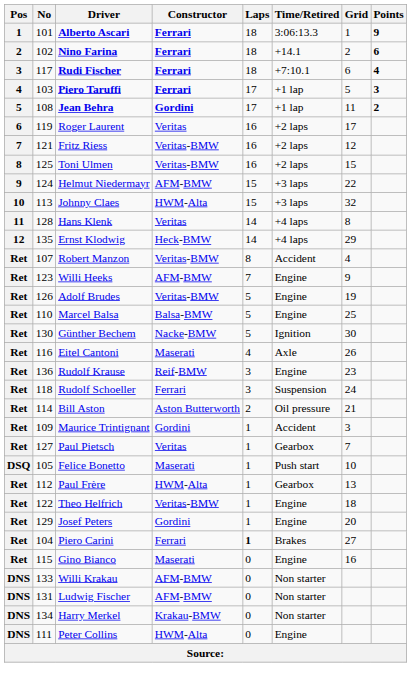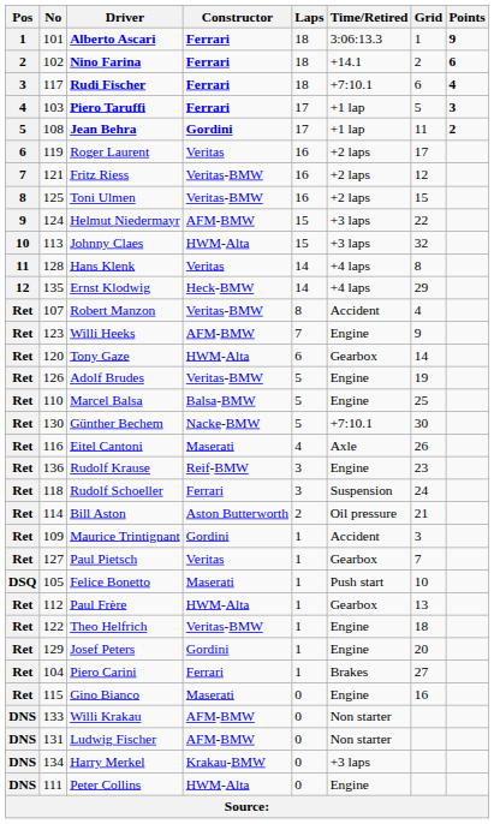 <table class="wikitable" style="font-size:95%">
 <tr>
 <th>Pos</th>
 <th>No</th>
 <th>Driver</th>
 <th>Constructor</th>
 <th>Laps</th>
 <th>Time/Retired</th>
 <th>Grid</th>
 <th>Points</th>
 </tr>
 <tr>
 <th>1</th>
 <td>101</td>
 <td> <strong><a href='#'>Alberto Ascari</a></strong></td>
 <td><strong><a href='#'>Ferrari</a></strong></td>
 <td>18</td>
 <td>3:06:13.3</td>
 <td>1</td>
 <td><strong>9</strong></td>
 </tr>
 <tr>
 <th>2</th>
 <td>102</td>
 <td> <strong><a href='#'>Nino Farina</a></strong></td>
 <td><strong><a href='#'>Ferrari</a></strong></td>
 <td>18</td>
 <td>+14.1</td>
 <td>2</td>
 <td><strong>6</strong></td>
 </tr>
 <tr>
 <th>3</th>
 <td>117</td>
 <td> <strong><a href='#'>Rudi Fischer</a></strong></td>
 <td><strong><a href='#'>Ferrari</a></strong></td>
 <td>18</td>
 <td>+7:10.1</td>
 <td>6</td>
 <td><strong>4</strong></td>
 </tr>
 <tr>
 <th>4</th>
 <td>103</td>
 <td> <strong><a href='#'>Piero Taruffi</a></strong></td>
 <td><strong><a href='#'>Ferrari</a></strong></td>
 <td>17</td>
 <td>+1 lap</td>
 <td>5</td>
 <td><strong>3</strong></td>
 </tr>
 <tr>
 <th>5</th>
 <td>108</td>
 <td> <strong><a href='#'>Jean Behra</a></strong></td>
 <td><strong><a href='#'>Gordini</a></strong></td>
 <td>17</td>
 <td>+1 lap</td>
 <td>11</td>
 <td><strong>2</strong></td>
 </tr>
 <tr>
 <th>6</th>
 <td>119</td>
 <td> <a href='#'>Roger Laurent</a></td>
 <td><a href='#'>Veritas</a></td>
 <td>16</td>
 <td>+2 laps</td>
 <td>17</td>
 <td></td>
 </tr>
 <tr>
 <th>7</th>
 <td>121</td>
 <td> <a href='#'>Fritz Riess</a></td>
 <td><a href='#'>Veritas</a>-<a href='#'>BMW</a></td>
 <td>16</td>
 <td>+2 laps</td>
 <td>12</td>
 <td></td>
 </tr>
 <tr>
 <th>8</th>
 <td>125</td>
 <td> <a href='#'>Toni Ulmen</a></td>
 <td><a href='#'>Veritas</a>-<a href='#'>BMW</a></td>
 <td>16</td>
 <td>+2 laps</td>
 <td>15</td>
 <td></td>
 </tr>
 <tr>
 <th>9</th>
 <td>124</td>
 <td> <a href='#'>Helmut Niedermayr</a></td>
 <td><a href='#'>AFM</a>-<a href='#'>BMW</a></td>
 <td>15</td>
 <td>+3 laps</td>
 <td>22</td>
 <td></td>
 </tr>
 <tr>
 <th>10</th>
 <td>113</td>
 <td> <a href='#'>Johnny Claes</a></td>
 <td><a href='#'>HWM</a>-<a href='#'>Alta</a></td>
 <td>15</td>
 <td>+3 laps</td>
 <td>32</td>
 <td></td>
 </tr>
 <tr>
 <th>11</th>
 <td>128</td>
 <td> <a href='#'>Hans Klenk</a></td>
 <td><a href='#'>Veritas</a></td>
 <td>14</td>
 <td>+4 laps</td>
 <td>8</td>
 <td></td>
 </tr>
 <tr>
 <th>12</th>
 <td>135</td>
 <td> <a href='#'>Ernst Klodwig</a></td>
 <td><a href='#'>Heck</a>-<a href='#'>BMW</a></td>
 <td>14</td>
 <td>+4 laps</td>
 <td>29</td>
 <td></td>
 </tr>
 <tr>
 <th>Ret</th>
 <td>107</td>
 <td> <a href='#'>Robert Manzon</a></td>
 <td><a href='#'>Veritas</a>-<a href='#'>BMW</a></td>
 <td>8</td>
 <td>Accident</td>
 <td>4</td>
 <td></td>
 </tr>
 <tr>
 <th>Ret</th>
 <td>123</td>
 <td> <a href='#'>Willi Heeks</a></td>
 <td><a href='#'>AFM</a>-<a href='#'>BMW</a></td>
 <td>7</td>
 <td>Engine</td>
 <td>9</td>
 <td></td>
 </tr>
 <tr>
 <th>Ret</th>
+<td>120</td>
+<td> <a href='#'>Tony Gaze</a></td>
+<td><a href='#'>HWM</a>-<a href='#'>Alta</a></td>
+<td>6</td>
+<td>Gearbox</td>
+<td>14</td>
+<td></td>
+</tr>
+<tr>
+<th>Ret</th>
 <td>126</td>
 <td> <a href='#'>Adolf Brudes</a></td>
 <td><a href='#'>Veritas</a>-<a href='#'>BMW</a></td>
 <td>5</td>
 <td>Engine</td>
 <td>19</td>
 <td></td>
 </tr>
 <tr>
 <th>Ret</th>
 <td>110</td>
 <td> <a href='#'>Marcel Balsa</a></td>
 <td><a href='#'>Balsa</a>-<a href='#'>BMW</a></td>
 <td>5</td>
 <td>Engine</td>
 <td>25</td>
 <td></td>
 </tr>
 <tr>
 <th>Ret</th>
 <td>130</td>
 <td> <a href='#'>Günther Bechem</a></td>
 <td><a href='#'>Nacke</a>-<a href='#'>BMW</a></td>
 <td>5</td>
-<td>Ignition</td>
+<td>+7:10.1</td>
 <td>30</td>
 <td></td>
 </tr>
 <tr>
 <th>Ret</th>
 <td>116</td>
 <td> <a href='#'>Eitel Cantoni</a></td>
 <td><a href='#'>Maserati</a></td>
 <td>4</td>
 <td>Axle</td>
 <td>26</td>
 <td></td>
 </tr>
 <tr>
 <th>Ret</th>
 <td>136</td>
 <td> <a href='#'>Rudolf Krause</a></td>
 <td><a href='#'>Reif</a>-<a href='#'>BMW</a></td>
 <td>3</td>
 <td>Engine</td>
 <td>23</td>
 <td></td>
 </tr>
 <tr>
 <th>Ret</th>
 <td>118</td>
 <td> <a href='#'>Rudolf Schoeller</a></td>
 <td><a href='#'>Ferrari</a></td>
 <td>3</td>
 <td>Suspension</td>
 <td>24</td>
 <td></td>
 </tr>
 <tr>
 <th>Ret</th>
 <td>114</td>
 <td> <a href='#'>Bill Aston</a></td>
 <td><a href='#'>Aston Butterworth</a></td>
 <td>2</td>
 <td>Oil pressure</td>
 <td>21</td>
 <td></td>
 </tr>
 <tr>
 <th>Ret</th>
 <td>109</td>
 <td> <a href='#'>Maurice Trintignant</a></td>
 <td><a href='#'>Gordini</a></td>
 <td>1</td>
 <td>Accident</td>
 <td>3</td>
 <td></td>
 </tr>
 <tr>
 <th>Ret</th>
 <td>127</td>
 <td> <a href='#'>Paul Pietsch</a></td>
 <td><a href='#'>Veritas</a></td>
 <td>1</td>
 <td>Gearbox</td>
 <td>7</td>
 <td></td>
 </tr>
 <tr>
 <th>DSQ</th>
 <td>105</td>
 <td> <a href='#'>Felice Bonetto</a></td>
 <td><a href='#'>Maserati</a></td>
 <td>1</td>
 <td>Push start</td>
 <td>10</td>
 <td></td>
 </tr>
 <tr>
 <th>Ret</th>
 <td>112</td>
 <td> <a href='#'>Paul Frère</a></td>
 <td><a href='#'>HWM</a>-<a href='#'>Alta</a></td>
 <td>1</td>
 <td>Gearbox</td>
 <td>13</td>
 <td></td>
 </tr>
 <tr>
 <th>Ret</th>
 <td>122</td>
 <td> <a href='#'>Theo Helfrich</a></td>
 <td><a href='#'>Veritas</a>-<a href='#'>BMW</a></td>
 <td>1</td>
 <td>Engine</td>
 <td>18</td>
 <td></td>
 </tr>
 <tr>
 <th>Ret</th>
 <td>129</td>
 <td> <a href='#'>Josef Peters</a></td>
 <td><a href='#'>Gordini</a></td>
 <td>1</td>
 <td>Engine</td>
 <td>20</td>
 <td></td>
 </tr>
 <tr>
 <th>Ret</th>
 <td>104</td>
 <td> <a href='#'>Piero Carini</a></td>
 <td><a href='#'>Ferrari</a></td>
-<td><strong>1</strong></td>
+<td>1</td>
 <td>Brakes</td>
 <td>27</td>
 <td></td>
 </tr>
 <tr>
 <th>Ret</th>
 <td>115</td>
 <td> <a href='#'>Gino Bianco</a></td>
 <td><a href='#'>Maserati</a></td>
 <td>0</td>
 <td>Engine</td>
 <td>16</td>
 <td></td>
 </tr>
 <tr>
 <th>DNS</th>
 <td>133</td>
 <td> <a href='#'>Willi Krakau</a></td>
 <td><a href='#'>AFM</a>-<a href='#'>BMW</a></td>
 <td>0</td>
 <td>Non starter</td>
 <td></td>
 <td></td>
 </tr>
 <tr>
 <th>DNS</th>
 <td>131</td>
 <td> <a href='#'>Ludwig Fischer</a></td>
 <td><a href='#'>AFM</a>-<a href='#'>BMW</a></td>
 <td>0</td>
 <td>Non starter</td>
 <td></td>
 <td></td>
 </tr>
 <tr>
 <th>DNS</th>
 <td>134</td>
 <td> <a href='#'>Harry Merkel</a></td>
 <td><a href='#'>Krakau</a>-<a href='#'>BMW</a></td>
 <td>0</td>
-<td>Non starter</td>
+<td>+3 laps</td>
 <td></td>
 <td></td>
 </tr>
 <tr>
 <th>DNS</th>
 <td>111</td>
 <td> <a href='#'>Peter Collins</a></td>
 <td><a href='#'>HWM</a>-<a href='#'>Alta</a></td>
 <td>0</td>
 <td>Engine</td>
 <td></td>
 <td></td>
 </tr>
 <tr style="background-color:#E5E4E2" align="center">
 <th colspan=8>Source:</th>
 </tr>
 </table>
